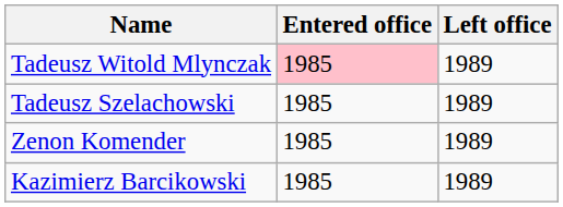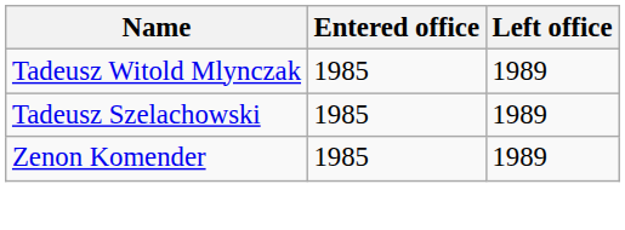 <table class="wikitable">
 <tr>
 <th>Name</th>
 <th>Entered office</th>
 <th>Left office</th>
 </tr>
 <tr>
 <td><a href='#'>Tadeusz Witold Mlynczak</a></td>
-<td style="background: pink;">1985</td>
+<td>1985</td>
 <td>1989</td>
 </tr>
 <tr>
 <td><a href='#'>Tadeusz Szelachowski</a></td>
 <td>1985</td>
 <td>1989</td>
 </tr>
 <tr>
 <td><a href='#'>Zenon Komender</a></td>
 <td>1985</td>
 <td>1989</td>
 </tr>
-<tr>
-<td><a href='#'>Kazimierz Barcikowski</a></td>
-<td>1985</td>
-<td>1989</td>
-</tr>
 </table>
